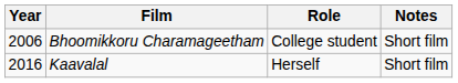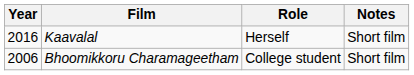 <table class="wikitable sortable">
 <tr>
 <th>Year</th>
 <th>Film</th>
 <th>Role</th>
 <th>Notes</th>
 </tr>
 <tr>
+<td>2016</td>
+<td><em>Kaavalal</em></td>
+<td>Herself</td>
+<td>Short film</td>
+</tr>
+<tr>
 <td>2006</td>
 <td><em>Bhoomikkoru Charamageetham</em></td>
 <td>College student</td>
 <td>Short film</td>
 </tr>
-<tr>
-<td>2016</td>
-<td><em>Kaavalal</em></td>
-<td>Herself</td>
-<td>Short film</td>
-</tr>
 </table>
